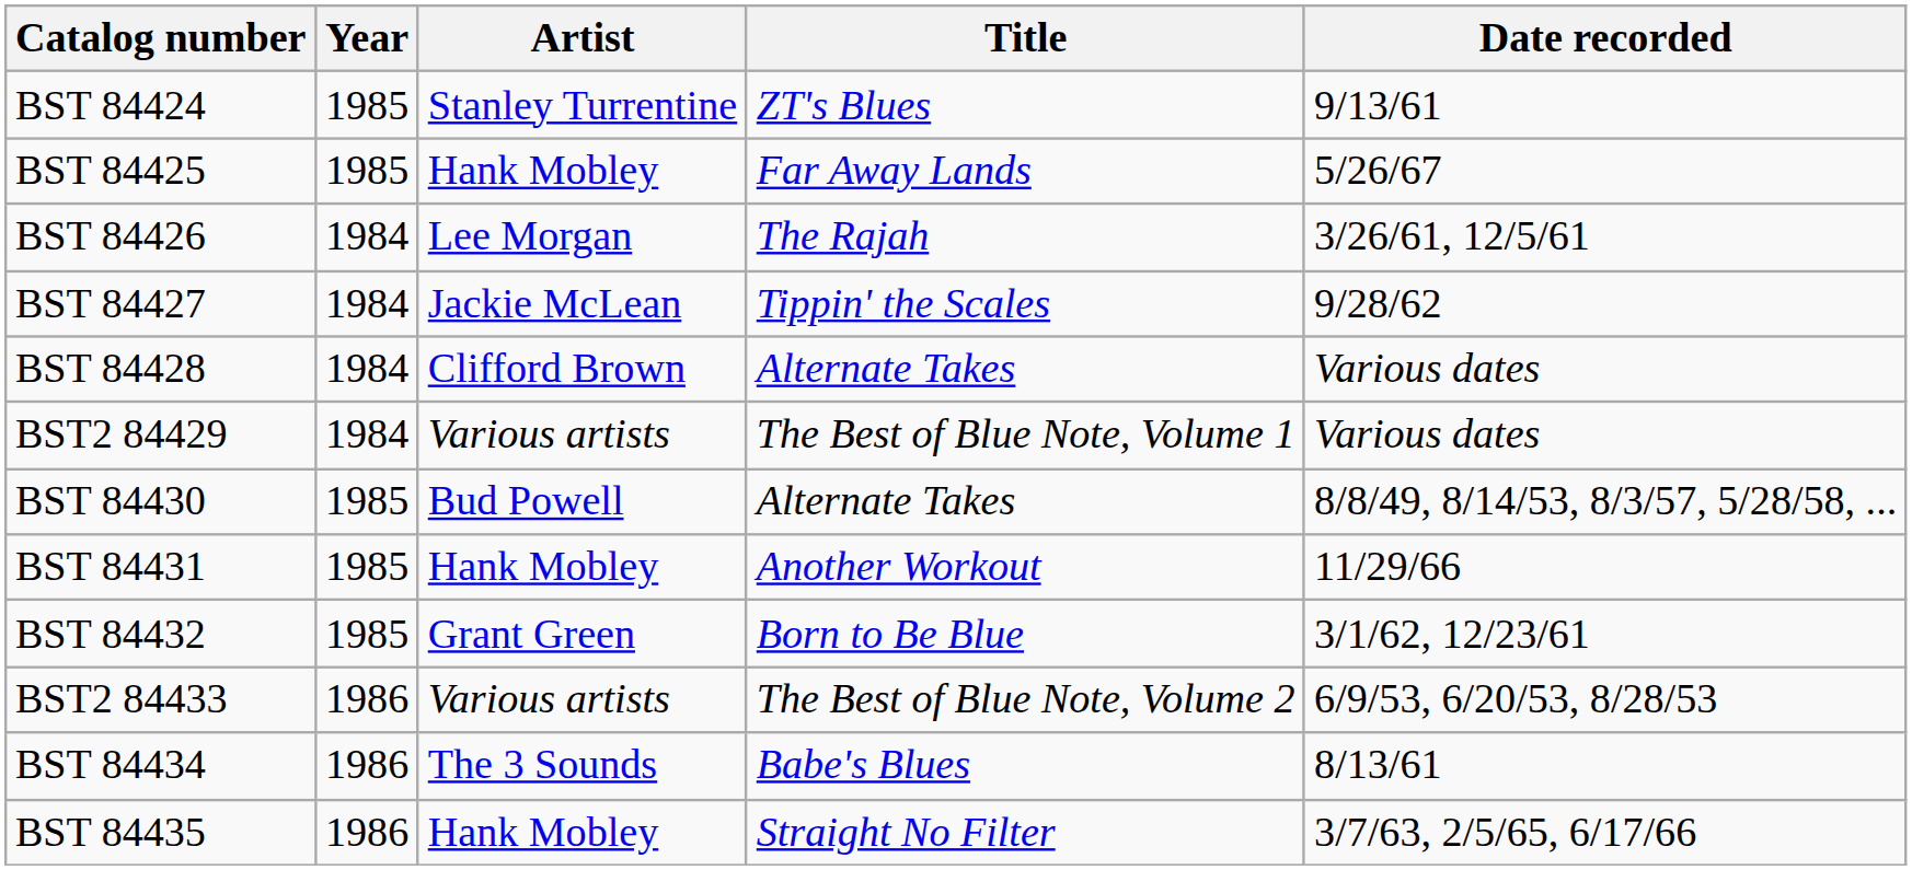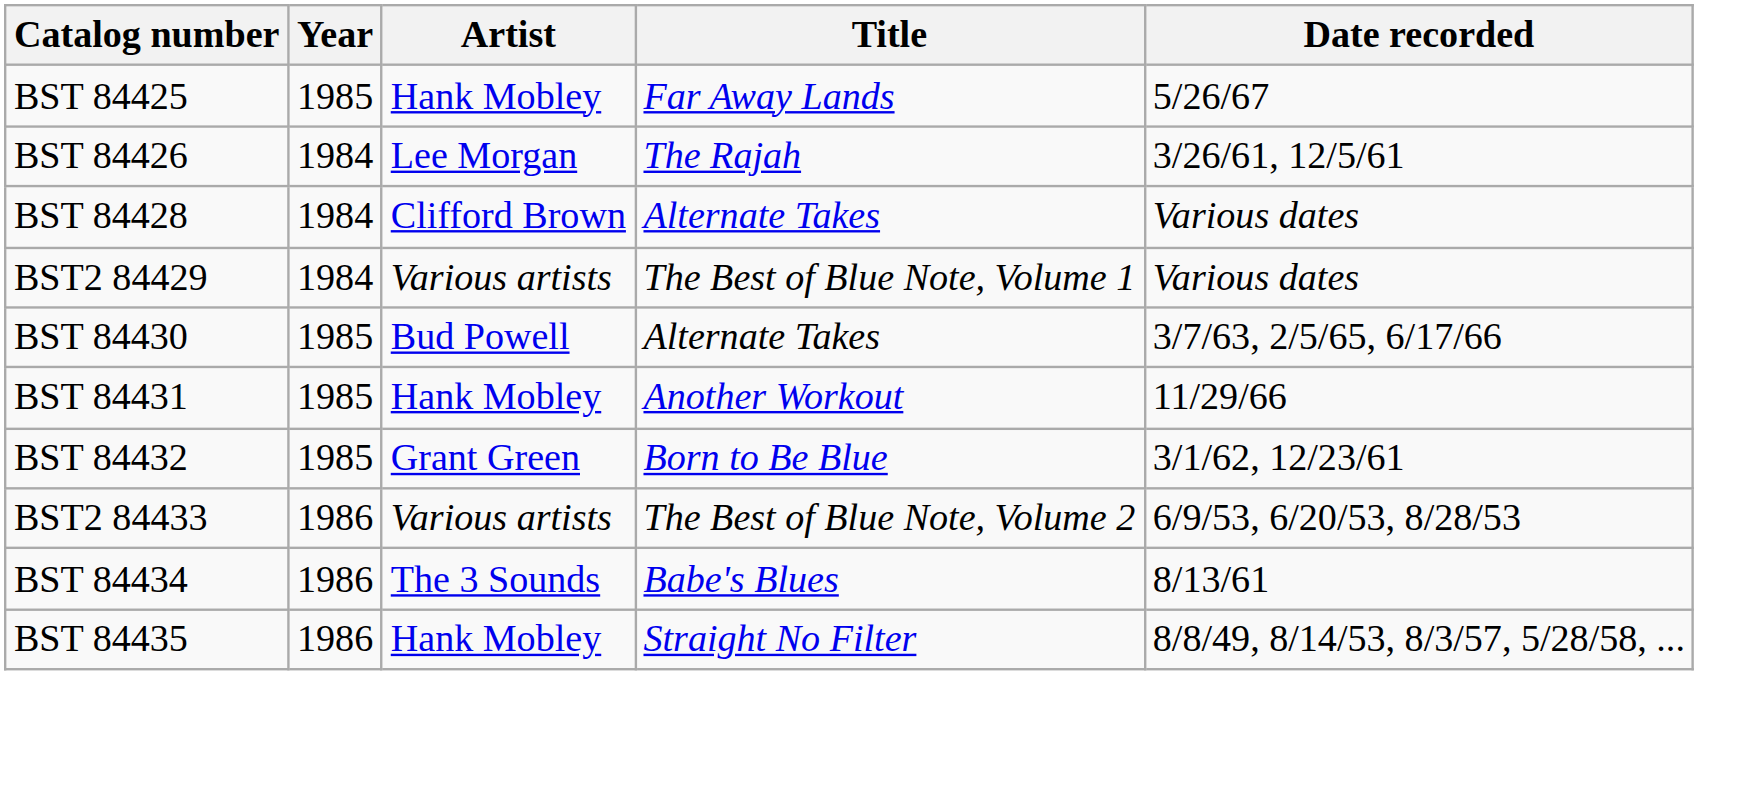 <table class="wikitable sortable" align="center" bgcolor="#CCCCCC" |>
 <tr>
 <th>Catalog number</th>
 <th>Year</th>
 <th>Artist</th>
 <th>Title</th>
 <th>Date recorded</th>
-</tr>
-<tr>
-<td>BST 84424</td>
-<td>1985</td>
-<td><a href='#'>Stanley Turrentine</a></td>
-<td><em><a href='#'>ZT's Blues</a></em></td>
-<td>9/13/61</td>
 </tr>
 <tr>
 <td>BST 84425</td>
 <td>1985</td>
 <td><a href='#'>Hank Mobley</a></td>
 <td><em><a href='#'>Far Away Lands</a></em></td>
 <td>5/26/67</td>
 </tr>
 <tr>
 <td>BST 84426</td>
 <td>1984</td>
 <td><a href='#'>Lee Morgan</a></td>
 <td><em><a href='#'>The Rajah</a></em></td>
 <td>3/26/61, 12/5/61</td>
-</tr>
-<tr>
-<td>BST 84427</td>
-<td>1984</td>
-<td><a href='#'>Jackie McLean</a></td>
-<td><em><a href='#'>Tippin' the Scales</a></em></td>
-<td>9/28/62</td>
 </tr>
 <tr>
 <td>BST 84428</td>
 <td>1984</td>
 <td><a href='#'>Clifford Brown</a></td>
 <td><em><a href='#'>Alternate Takes</a></em></td>
 <td><em>Various dates</em></td>
 </tr>
 <tr>
 <td>BST2 84429</td>
 <td>1984</td>
 <td><em>Various artists</em></td>
 <td><em>The Best of Blue Note, Volume 1</em></td>
 <td><em>Various dates</em></td>
 </tr>
 <tr>
 <td>BST 84430</td>
 <td>1985</td>
 <td><a href='#'>Bud Powell</a></td>
 <td><em>Alternate Takes</em></td>
-<td>8/8/49, 8/14/53, 8/3/57, 5/28/58, ...</td>
+<td>3/7/63, 2/5/65, 6/17/66</td>
 </tr>
 <tr>
 <td>BST 84431</td>
 <td>1985</td>
 <td><a href='#'>Hank Mobley</a></td>
 <td><em><a href='#'>Another Workout</a></em></td>
 <td>11/29/66</td>
 </tr>
 <tr>
 <td>BST 84432</td>
 <td>1985</td>
 <td><a href='#'>Grant Green</a></td>
 <td><em><a href='#'>Born to Be Blue</a></em></td>
 <td>3/1/62, 12/23/61</td>
 </tr>
 <tr>
 <td>BST2 84433</td>
 <td>1986</td>
 <td><em>Various artists</em></td>
 <td><em>The Best of Blue Note, Volume 2</em></td>
 <td>6/9/53, 6/20/53, 8/28/53</td>
 </tr>
 <tr>
 <td>BST 84434</td>
 <td>1986</td>
 <td><a href='#'>The 3 Sounds</a></td>
 <td><em><a href='#'>Babe's Blues</a></em></td>
 <td>8/13/61</td>
 </tr>
 <tr>
 <td>BST 84435</td>
 <td>1986</td>
 <td><a href='#'>Hank Mobley</a></td>
 <td><em><a href='#'>Straight No Filter</a></em></td>
-<td>3/7/63, 2/5/65, 6/17/66</td>
+<td>8/8/49, 8/14/53, 8/3/57, 5/28/58, ...</td>
 </tr>
 </table>
